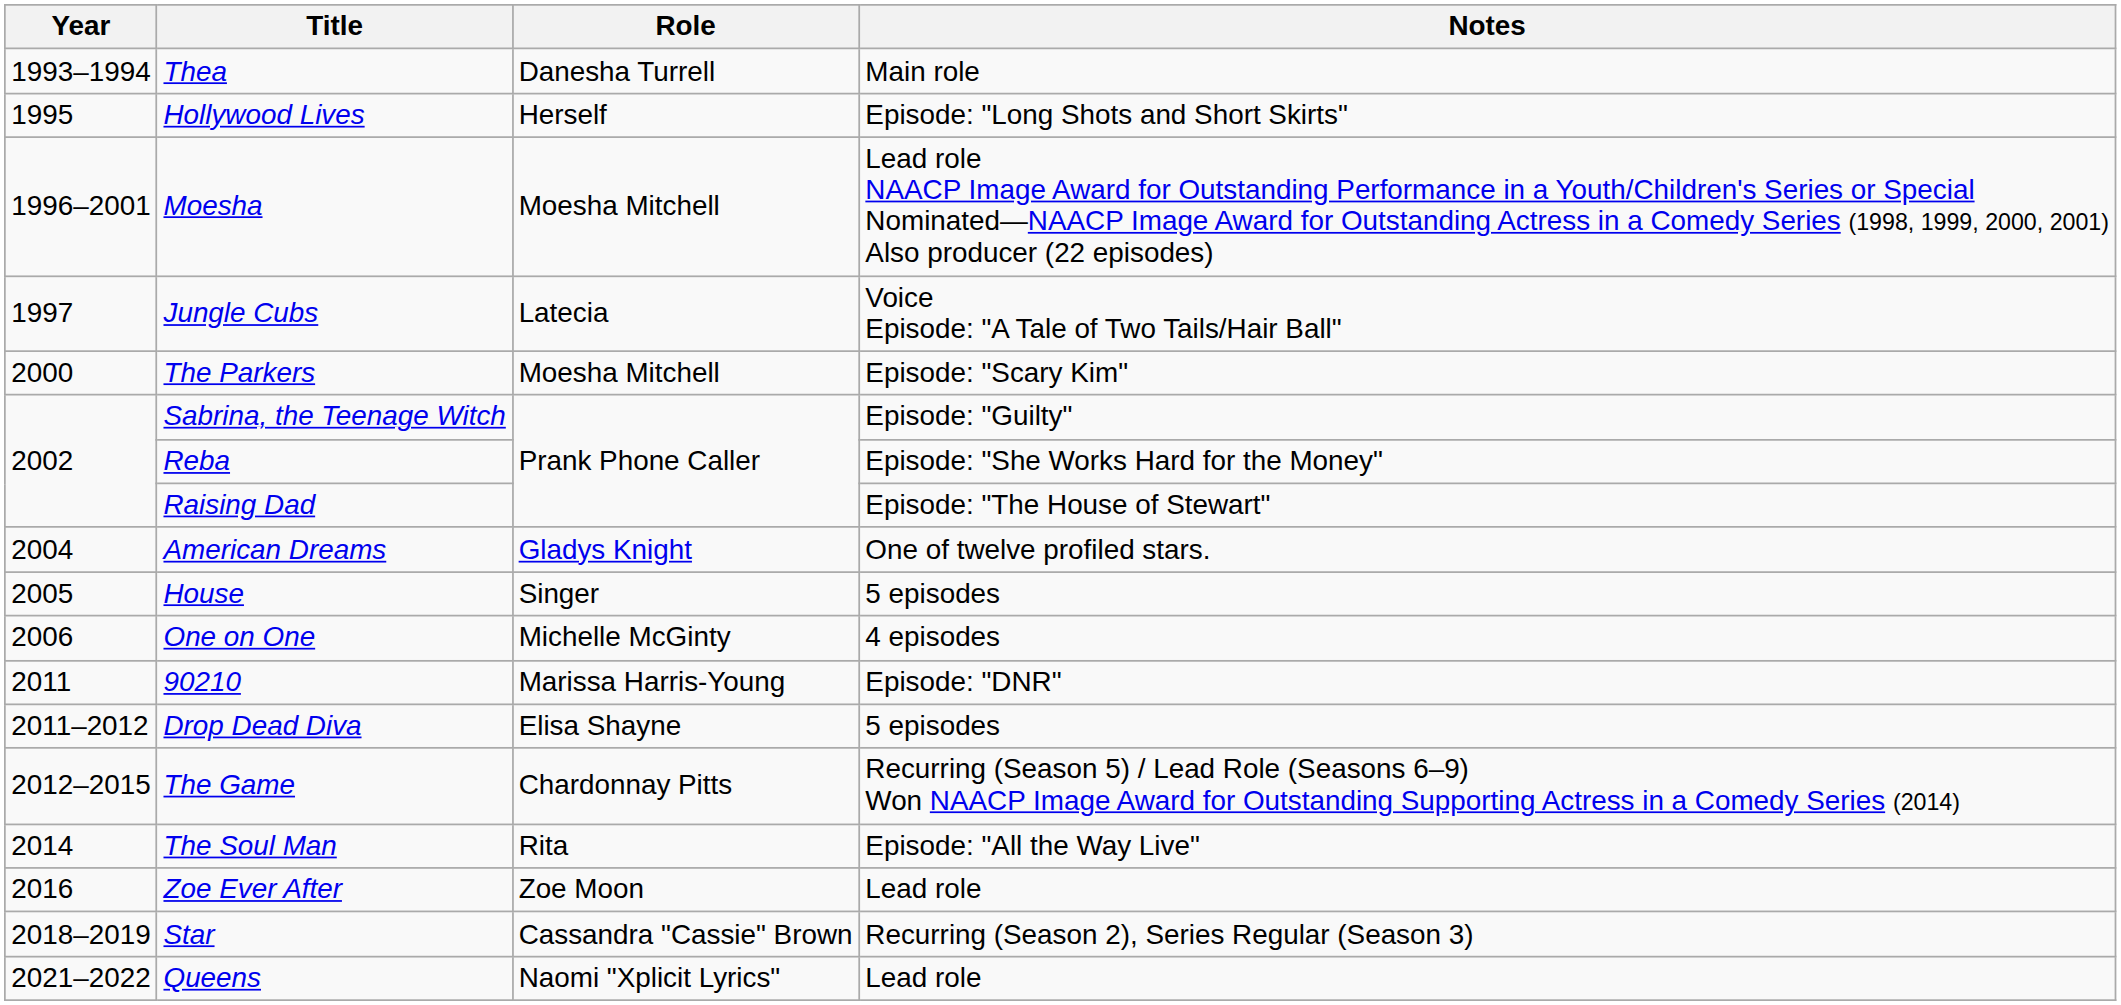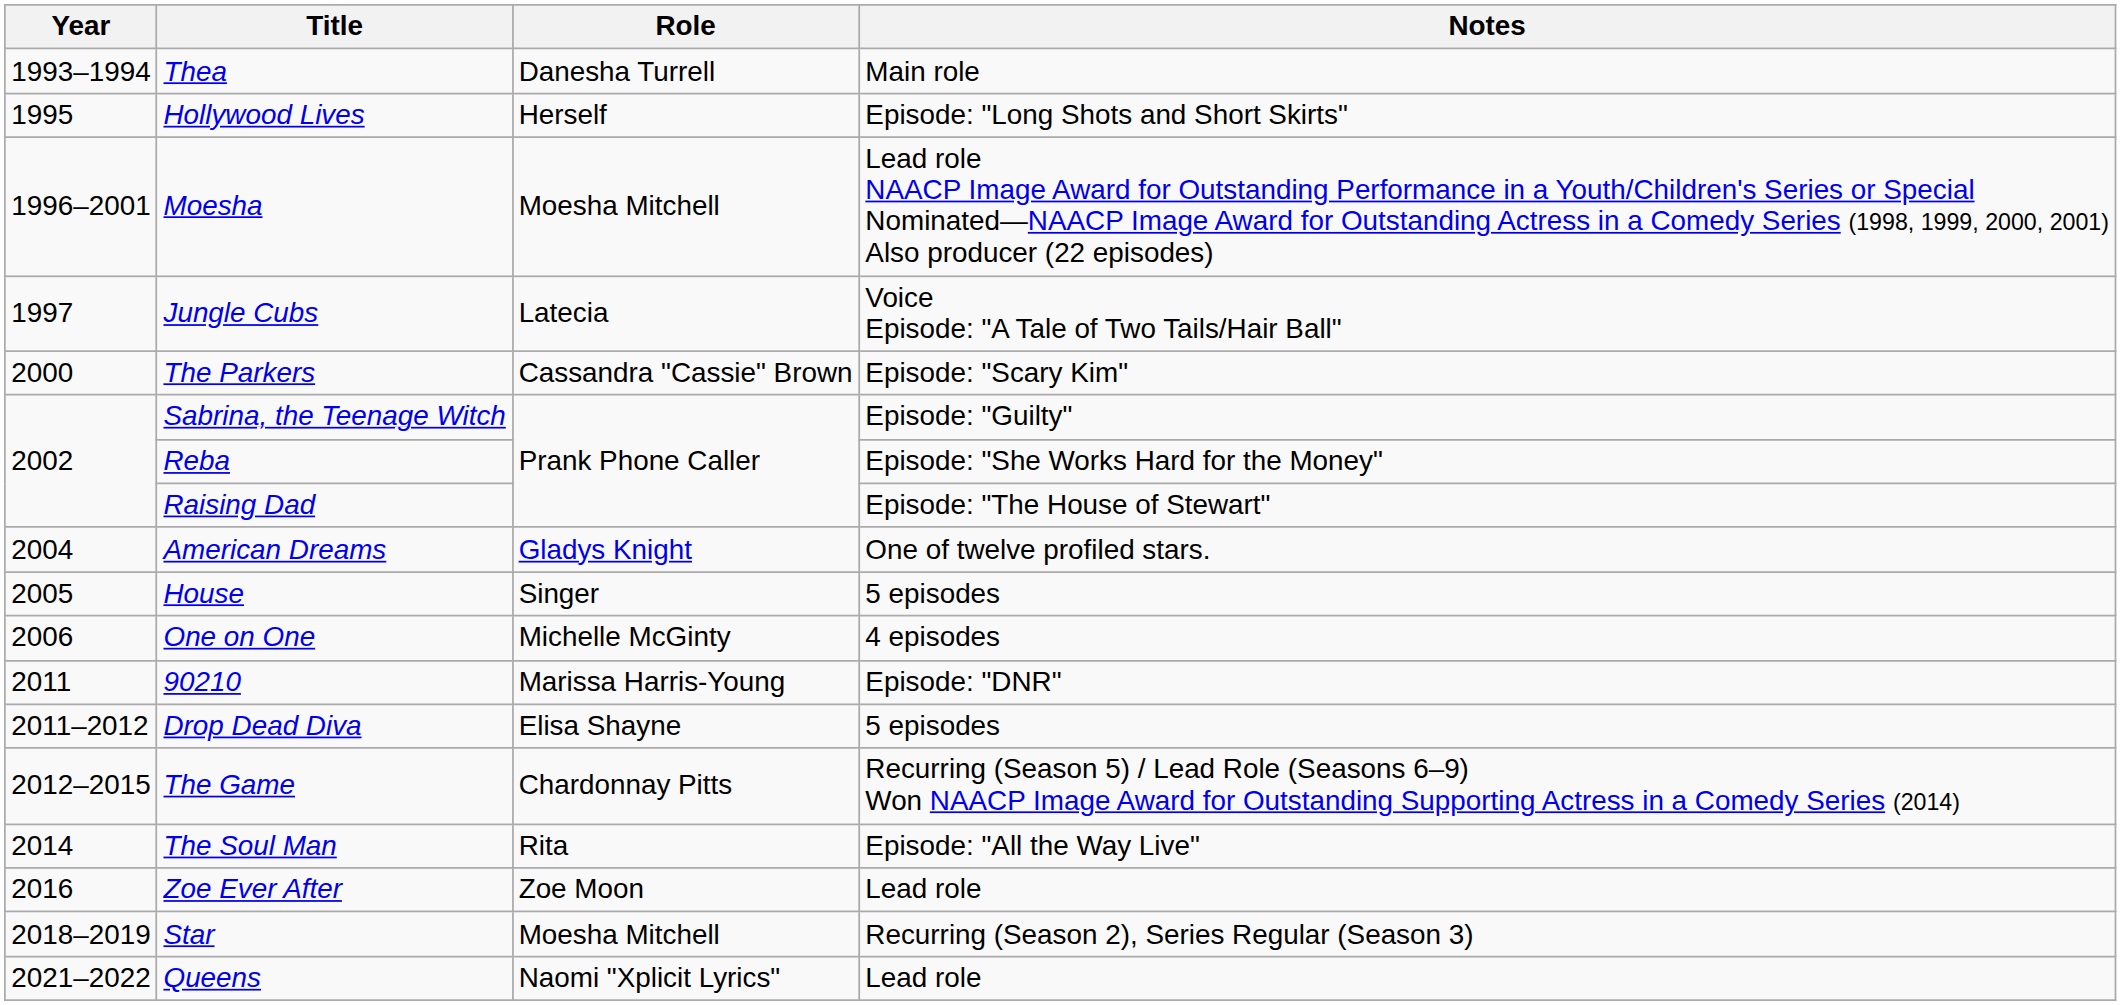 <table class="wikitable sortable">
 <tr>
 <th>Year</th>
 <th>Title</th>
 <th>Role</th>
 <th class="unsortable">Notes</th>
 </tr>
 <tr>
 <td>1993–1994</td>
 <td><em><a href='#'>Thea</a></em></td>
 <td>Danesha Turrell</td>
 <td>Main role</td>
 </tr>
 <tr>
 <td>1995</td>
 <td><em><a href='#'>Hollywood Lives</a></em></td>
 <td>Herself</td>
 <td>Episode: "Long Shots and Short Skirts"</td>
 </tr>
 <tr>
 <td>1996–2001</td>
 <td><em><a href='#'>Moesha</a></em></td>
 <td>Moesha Mitchell</td>
 <td>Lead role<br><a href='#'>NAACP Image Award for Outstanding Performance in a Youth/Children's Series or Special</a><br>Nominated—<a href='#'>NAACP Image Award for Outstanding Actress in a Comedy Series</a> <small>(1998, 1999, 2000, 2001)</small><br>Also producer (22 episodes)</td>
 </tr>
 <tr>
 <td>1997</td>
 <td><em><a href='#'>Jungle Cubs</a></em></td>
 <td>Latecia</td>
 <td>Voice<br>Episode: "A Tale of Two Tails/Hair Ball"</td>
 </tr>
 <tr>
 <td>2000</td>
 <td><em><a href='#'>The Parkers</a></em></td>
-<td>Moesha Mitchell</td>
+<td>Cassandra "Cassie" Brown</td>
 <td>Episode: "Scary Kim"</td>
 </tr>
 <tr>
 <td rowspan="3">2002</td>
 <td><em><a href='#'>Sabrina, the Teenage Witch</a></em></td>
 <td rowspan="3">Prank Phone Caller</td>
 <td>Episode: "Guilty"</td>
 </tr>
 <tr>
 <td><em><a href='#'>Reba</a></em></td>
 <td>Episode: "She Works Hard for the Money"</td>
 </tr>
 <tr>
 <td><em><a href='#'>Raising Dad</a></em></td>
 <td>Episode: "The House of Stewart"</td>
 </tr>
 <tr>
 <td>2004</td>
 <td><em><a href='#'>American Dreams</a></em></td>
 <td><a href='#'>Gladys Knight</a></td>
 <td>One of twelve profiled stars.</td>
 </tr>
 <tr>
 <td>2005</td>
 <td><em><a href='#'>House</a></em></td>
 <td>Singer</td>
 <td>5 episodes</td>
 </tr>
 <tr>
 <td>2006</td>
 <td><em><a href='#'>One on One</a></em></td>
 <td>Michelle McGinty</td>
 <td>4 episodes</td>
 </tr>
 <tr>
 <td>2011</td>
 <td><em><a href='#'>90210</a></em></td>
 <td>Marissa Harris-Young</td>
 <td>Episode: "DNR"</td>
 </tr>
 <tr>
 <td>2011–2012</td>
 <td><em><a href='#'>Drop Dead Diva</a></em></td>
 <td>Elisa Shayne</td>
 <td>5 episodes</td>
 </tr>
 <tr>
 <td>2012–2015</td>
 <td><em><a href='#'>The Game</a></em></td>
 <td>Chardonnay Pitts</td>
 <td>Recurring (Season 5) / Lead Role (Seasons 6–9)<br>Won <a href='#'>NAACP Image Award for Outstanding Supporting Actress in a Comedy Series</a> <small>(2014)</small></td>
 </tr>
 <tr>
 <td>2014</td>
 <td><em><a href='#'>The Soul Man</a></em></td>
 <td>Rita</td>
 <td>Episode: "All the Way Live"</td>
 </tr>
 <tr>
 <td>2016</td>
 <td><em><a href='#'>Zoe Ever After</a></em></td>
 <td>Zoe Moon</td>
 <td>Lead role</td>
 </tr>
 <tr>
 <td>2018–2019</td>
 <td><em><a href='#'>Star</a></em></td>
-<td>Cassandra "Cassie" Brown</td>
+<td>Moesha Mitchell</td>
 <td>Recurring (Season 2), Series Regular (Season 3)</td>
 </tr>
 <tr>
 <td>2021–2022</td>
 <td><em><a href='#'>Queens</a></em></td>
 <td>Naomi "Xplicit Lyrics"</td>
 <td>Lead role</td>
 </tr>
 </table>
